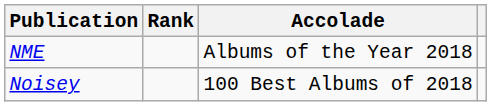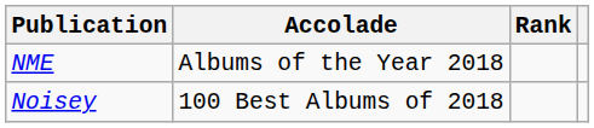 <table class="wikitable sortable">
 <tr>
 <th>Publication</th>
+<th>Accolade</th>
 <th>Rank</th>
-<th>Accolade</th>
 <th class="unsortable"></th>
 </tr>
 <tr>
 <td><em><a href='#'>NME</a></em></td>
+<td>Albums of the Year 2018</td>
 <td></td>
-<td>Albums of the Year 2018</td>
 <td></td>
 </tr>
 <tr>
 <td><em><a href='#'>Noisey</a></em></td>
+<td>100 Best Albums of 2018</td>
 <td></td>
-<td>100 Best Albums of 2018</td>
 <td></td>
 </tr>
 </table>
